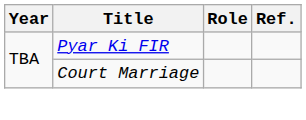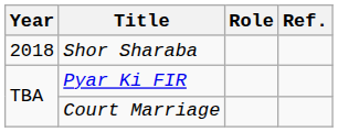 <table class="wikitable">
 <tr>
 <th>Year</th>
 <th>Title</th>
 <th>Role</th>
 <th>Ref.</th>
+</tr>
+<tr>
+<td>2018</td>
+<td><em> Shor Sharaba</em></td>
+<td></td>
+<td></td>
 </tr>
 <tr>
 <td rowspan="2">TBA</td>
 <td><em><a href='#'>Pyar Ki FIR</a></em></td>
 <td></td>
 <td></td>
 </tr>
 <tr>
 <td><em>Court Marriage</em></td>
 <td></td>
 <td></td>
 </tr>
 </table>
